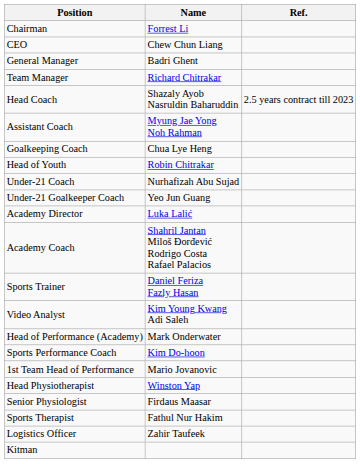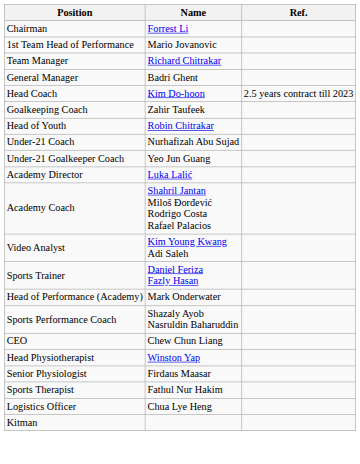 <table class="wikitable">
 <tr>
 <th>Position</th>
 <th>Name</th>
 <th>Ref.</th>
 </tr>
 <tr>
 <td>Chairman</td>
 <td> <a href='#'>Forrest Li</a></td>
 <td></td>
 </tr>
 <tr>
-<td>CEO</td>
-<td> Chew Chun Liang</td>
+<td>1st Team Head of Performance</td>
+<td> Mario Jovanovic</td>
+<td></td>
+</tr>
+<tr>
+<td>Team Manager</td>
+<td> <a href='#'>Richard Chitrakar</a></td>
 <td></td>
 </tr>
 <tr>
 <td>General Manager</td>
 <td> Badri Ghent</td>
 <td></td>
 </tr>
 <tr>
-<td>Team Manager</td>
-<td> <a href='#'>Richard Chitrakar</a></td>
-<td></td>
-</tr>
-<tr>
 <td>Head Coach</td>
-<td> Shazaly Ayob <br>  Nasruldin Baharuddin</td>
+<td> <a href='#'>Kim Do-hoon</a></td>
 <td>2.5 years contract till 2023 </td>
 </tr>
 <tr>
-<td>Assistant Coach</td>
-<td> <a href='#'>Myung Jae Yong</a> <br>  <a href='#'>Noh Rahman</a></td>
-<td></td>
-</tr>
-<tr>
 <td>Goalkeeping Coach</td>
-<td> Chua Lye Heng</td>
+<td> Zahir Taufeek</td>
 <td></td>
 </tr>
 <tr>
 <td>Head of Youth</td>
 <td> <a href='#'>Robin Chitrakar</a></td>
 <td></td>
 </tr>
 <tr>
 <td>Under-21 Coach</td>
 <td> Nurhafizah Abu Sujad</td>
 <td></td>
 </tr>
 <tr>
 <td>Under-21 Goalkeeper Coach</td>
 <td> Yeo Jun Guang</td>
 <td></td>
 </tr>
 <tr>
 <td>Academy Director</td>
 <td> <a href='#'>Luka Lalić</a></td>
 <td></td>
 </tr>
 <tr>
 <td>Academy Coach</td>
 <td> <a href='#'>Shahril Jantan</a> <br>  Miloš Đorđević <br>  Rodrigo Costa <br>  Rafael Palacios</td>
 <td></td>
 </tr>
 <tr>
-<td>Sports Trainer</td>
-<td> <a href='#'>Daniel Feriza</a> <br>  <a href='#'>Fazly Hasan</a></td>
+<td>Video Analyst</td>
+<td> <a href='#'>Kim Young Kwang</a> <br>  Adi Saleh</td>
 <td></td>
 </tr>
 <tr>
-<td>Video Analyst</td>
-<td> <a href='#'>Kim Young Kwang</a> <br>  Adi Saleh</td>
+<td>Sports Trainer</td>
+<td> <a href='#'>Daniel Feriza</a> <br>  <a href='#'>Fazly Hasan</a></td>
 <td></td>
 </tr>
 <tr>
 <td>Head of Performance (Academy)</td>
 <td> Mark Onderwater</td>
 <td></td>
 </tr>
 <tr>
 <td>Sports Performance Coach</td>
-<td> <a href='#'>Kim Do-hoon</a></td>
+<td> Shazaly Ayob <br>  Nasruldin Baharuddin</td>
 <td></td>
 </tr>
 <tr>
-<td>1st Team Head of Performance</td>
-<td> Mario Jovanovic</td>
+<td>CEO</td>
+<td> Chew Chun Liang</td>
 <td></td>
 </tr>
 <tr>
 <td>Head Physiotherapist</td>
 <td> <a href='#'>Winston Yap</a></td>
 <td></td>
 </tr>
 <tr>
 <td>Senior Physiologist</td>
 <td> Firdaus Maasar</td>
 <td></td>
 </tr>
 <tr>
 <td>Sports Therapist</td>
 <td> Fathul Nur Hakim</td>
 <td></td>
 </tr>
 <tr>
 <td>Logistics Officer</td>
-<td> Zahir Taufeek</td>
+<td> Chua Lye Heng</td>
 <td></td>
 </tr>
 <tr>
 <td>Kitman</td>
 <td></td>
 <td></td>
 </tr>
 </table>
